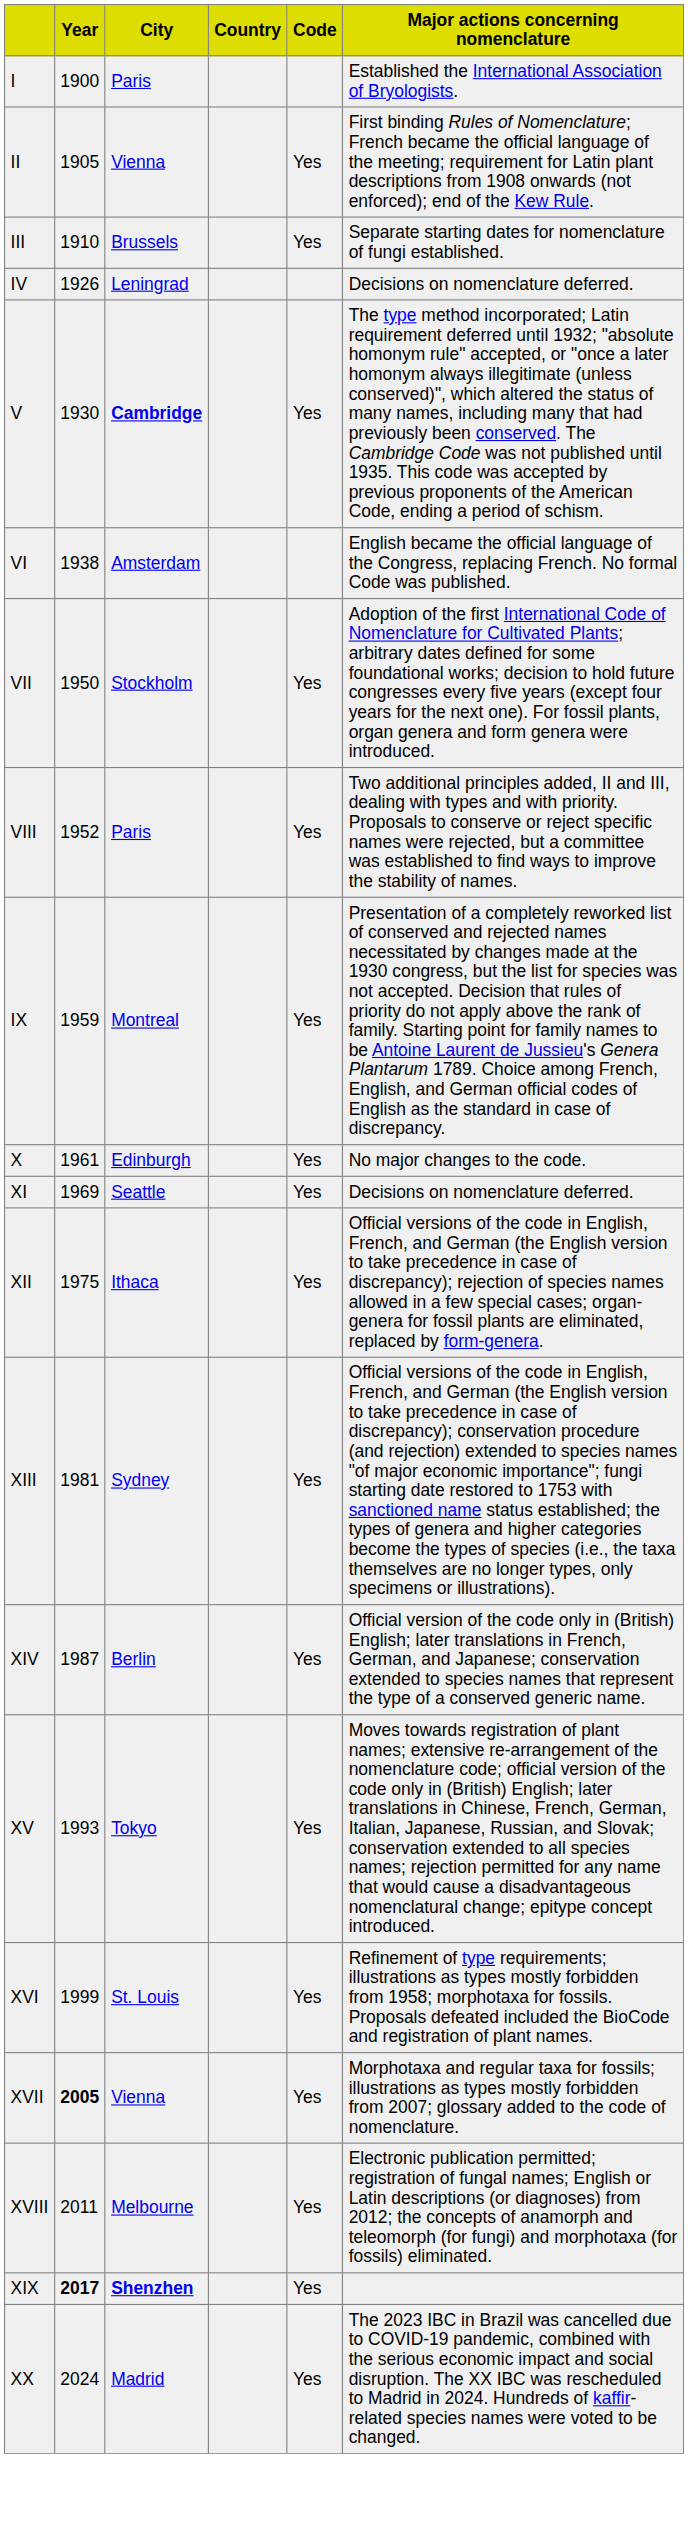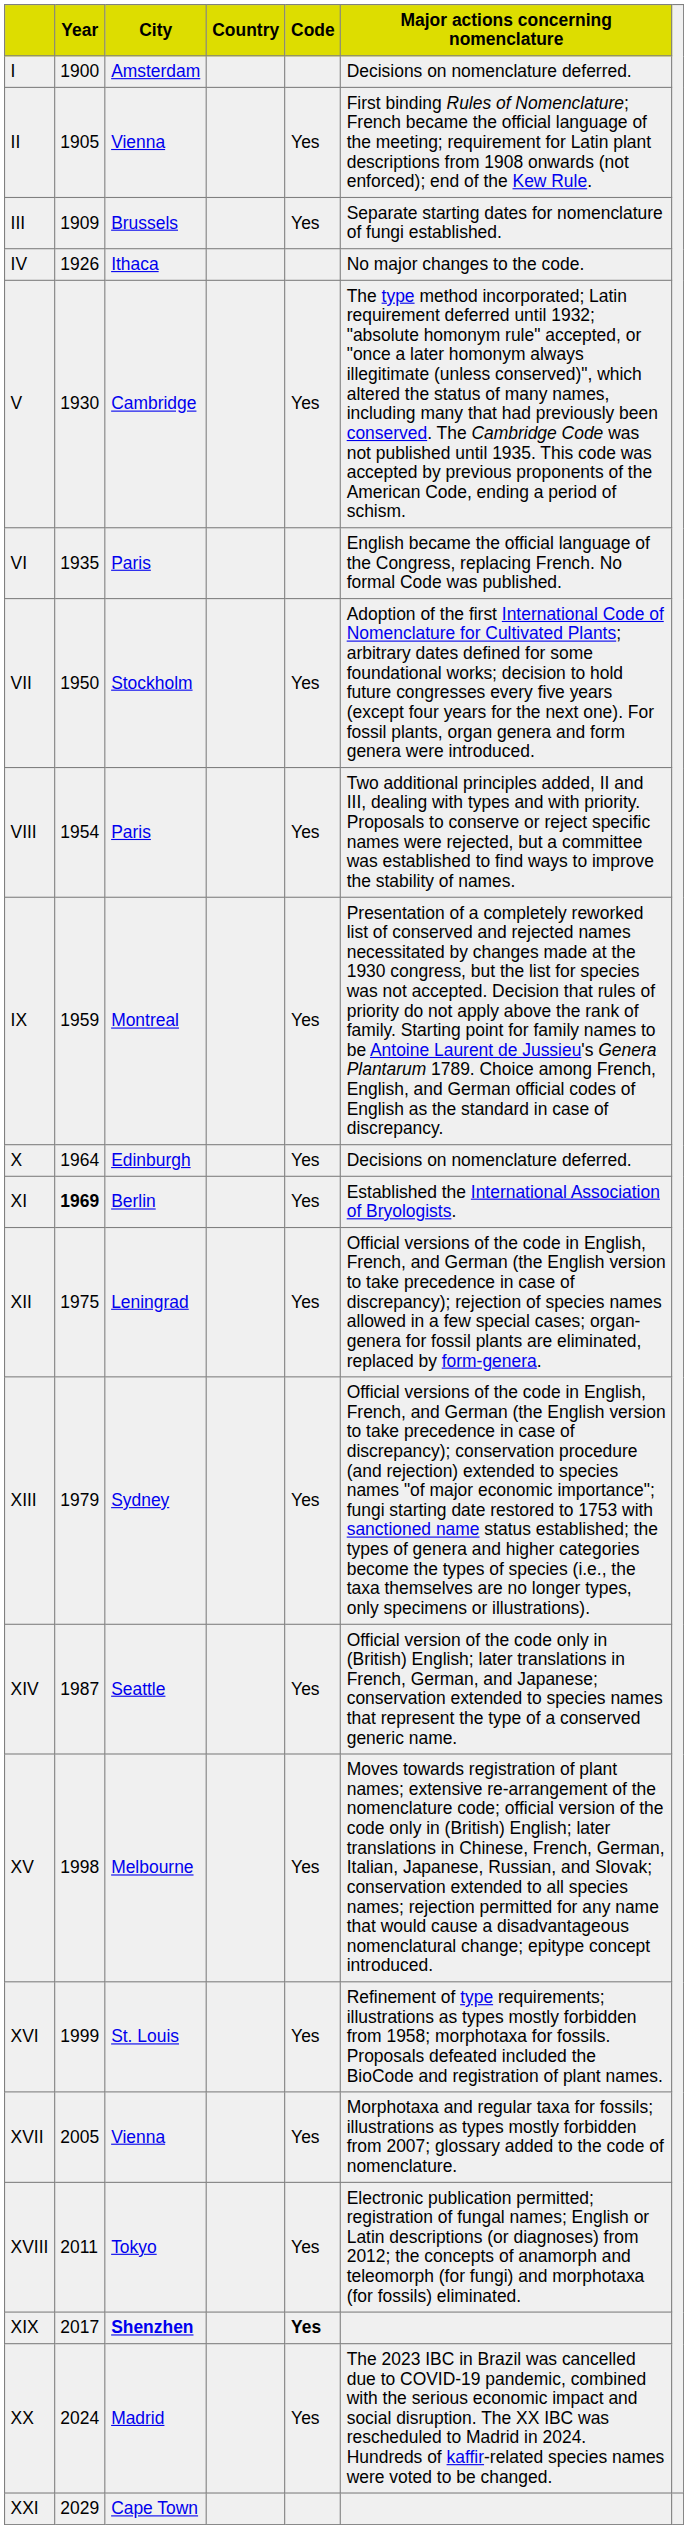 <table border=1 cellspacing=0 cellpadding=5 style="border-collapse: collapse; background:#f0f0f0;">
 <tr bgcolor=#dddddd;>
 <th></th>
 <th>Year</th>
 <th>City</th>
 <th>Country</th>
 <th>Code</th>
 <th>Major actions concerning nomenclature</th>
 </tr>
 <tr>
 <td>I</td>
 <td>1900</td>
-<td><a href='#'>Paris</a></td>
+<td><a href='#'>Amsterdam</a></td>
 <td></td>
 <td></td>
-<td>Established the <a href='#'>International Association of Bryologists</a>.</td>
+<td>Decisions on nomenclature deferred.</td>
 </tr>
 <tr>
 <td>II</td>
 <td>1905</td>
 <td><a href='#'>Vienna</a></td>
 <td></td>
 <td>Yes</td>
 <td>First binding <em>Rules of Nomenclature</em>; French became the official language of the meeting; requirement for Latin plant descriptions from 1908 onwards (not enforced); end of the <a href='#'>Kew Rule</a>.</td>
 </tr>
 <tr>
 <td>III</td>
-<td>1910</td>
+<td>1909</td>
 <td><a href='#'>Brussels</a></td>
 <td></td>
 <td>Yes</td>
 <td>Separate starting dates for nomenclature of fungi established.</td>
 </tr>
 <tr>
 <td>IV</td>
 <td>1926</td>
-<td><a href='#'>Leningrad</a></td>
+<td><a href='#'>Ithaca</a></td>
 <td></td>
 <td></td>
-<td>Decisions on nomenclature deferred.</td>
+<td>No major changes to the code.</td>
 </tr>
 <tr>
 <td>V</td>
 <td>1930</td>
-<td><strong><a href='#'>Cambridge</a></strong></td>
+<td><a href='#'>Cambridge</a></td>
 <td></td>
 <td>Yes</td>
 <td>The <a href='#'>type</a> method incorporated; Latin requirement deferred until 1932; "absolute homonym rule" accepted, or "once a later homonym always illegitimate (unless conserved)", which altered the status of many names, including many that had previously been <a href='#'>conserved</a>. The <em>Cambridge Code</em> was not published until 1935. This code was accepted by previous proponents of the American Code, ending a period of schism.</td>
 </tr>
 <tr>
 <td>VI</td>
-<td>1938</td>
-<td><a href='#'>Amsterdam</a></td>
+<td>1935</td>
+<td><a href='#'>Paris</a></td>
 <td></td>
 <td></td>
 <td>English became the official language of the Congress, replacing French. No formal Code was published.</td>
 </tr>
 <tr>
 <td>VII</td>
 <td>1950</td>
 <td><a href='#'>Stockholm</a></td>
 <td></td>
 <td>Yes</td>
 <td>Adoption of the first <a href='#'>International Code of Nomenclature for Cultivated Plants</a>; arbitrary dates defined for some foundational works; decision to hold future congresses every five years (except four years for the next one). For fossil plants, organ genera and form genera were introduced.</td>
 </tr>
 <tr>
 <td>VIII</td>
-<td>1952</td>
+<td>1954</td>
 <td><a href='#'>Paris</a></td>
 <td></td>
 <td>Yes</td>
 <td>Two additional principles added, II and III, dealing with types and with priority. Proposals to conserve or reject specific names were rejected, but a committee was established to find ways to improve the stability of names.</td>
 </tr>
 <tr>
 <td>IX</td>
 <td>1959</td>
 <td><a href='#'>Montreal</a></td>
 <td></td>
 <td>Yes</td>
 <td>Presentation of a completely reworked list of conserved and rejected names necessitated by changes made at the 1930 congress, but the list for species was not accepted. Decision that rules of priority do not apply above the rank of family. Starting point for family names to be <a href='#'>Antoine Laurent de Jussieu</a>'s <em>Genera Plantarum</em> 1789. Choice among French, English, and German official codes of English as the standard in case of discrepancy.</td>
 </tr>
 <tr>
 <td>X</td>
-<td>1961</td>
+<td>1964</td>
 <td><a href='#'>Edinburgh</a></td>
-<td></td>
-<td>Yes</td>
-<td>No major changes to the code.</td>
-</tr>
-<tr>
-<td>XI</td>
-<td>1969</td>
-<td><a href='#'>Seattle</a></td>
 <td></td>
 <td>Yes</td>
 <td>Decisions on nomenclature deferred.</td>
 </tr>
 <tr>
+<td>XI</td>
+<td><strong>1969</strong></td>
+<td><a href='#'>Berlin</a></td>
+<td></td>
+<td>Yes</td>
+<td>Established the <a href='#'>International Association of Bryologists</a>.</td>
+</tr>
+<tr>
 <td>XII</td>
 <td>1975</td>
-<td><a href='#'>Ithaca</a></td>
+<td><a href='#'>Leningrad</a></td>
 <td></td>
 <td>Yes</td>
 <td>Official versions of the code in English, French, and German (the English version to take precedence in case of discrepancy); rejection of species names allowed in a few special cases; organ-genera for fossil plants are eliminated, replaced by <a href='#'>form-genera</a>.</td>
 </tr>
 <tr>
 <td>XIII</td>
-<td>1981</td>
+<td>1979</td>
 <td><a href='#'>Sydney</a></td>
 <td></td>
 <td>Yes</td>
 <td>Official versions of the code in English, French, and German (the English version to take precedence in case of discrepancy); conservation procedure (and rejection) extended to species names "of major economic importance"; fungi starting date restored to 1753 with <a href='#'>sanctioned name</a> status established; the types of genera and higher categories become the types of species (i.e., the taxa themselves are no longer types, only specimens or illustrations).</td>
 </tr>
 <tr>
 <td>XIV</td>
 <td>1987</td>
-<td><a href='#'>Berlin</a></td>
+<td><a href='#'>Seattle</a></td>
 <td></td>
 <td>Yes</td>
 <td>Official version of the code only in (British) English; later translations in French, German, and Japanese; conservation extended to species names that represent the type of a conserved generic name.</td>
 </tr>
 <tr>
 <td>XV</td>
-<td>1993</td>
-<td><a href='#'>Tokyo</a></td>
+<td>1998</td>
+<td><a href='#'>Melbourne</a></td>
 <td></td>
 <td>Yes</td>
 <td>Moves towards registration of plant names; extensive re-arrangement of the nomenclature code; official version of the code only in (British) English; later translations in Chinese, French, German, Italian, Japanese, Russian, and Slovak; conservation extended to all species names; rejection permitted for any name that would cause a disadvantageous nomenclatural change; epitype concept introduced.</td>
 </tr>
 <tr>
 <td>XVI</td>
 <td>1999</td>
 <td><a href='#'>St. Louis</a></td>
 <td></td>
 <td>Yes</td>
 <td>Refinement of <a href='#'>type</a> requirements; illustrations as types mostly forbidden from 1958; morphotaxa for fossils. Proposals defeated included the BioCode and registration of plant names.</td>
 </tr>
 <tr>
 <td>XVII</td>
-<td><strong>2005</strong></td>
+<td>2005</td>
 <td><a href='#'>Vienna</a></td>
 <td></td>
 <td>Yes</td>
 <td>Morphotaxa and regular taxa for fossils; illustrations as types mostly forbidden from 2007; glossary added to the code of nomenclature.</td>
 </tr>
 <tr>
 <td>XVIII</td>
 <td>2011</td>
-<td><a href='#'>Melbourne</a></td>
+<td><a href='#'>Tokyo</a></td>
 <td></td>
 <td>Yes</td>
 <td>Electronic publication permitted; registration of fungal names; English or Latin descriptions (or diagnoses) from 2012; the concepts of anamorph and teleomorph (for fungi) and morphotaxa (for fossils) eliminated.</td>
 </tr>
 <tr>
 <td>XIX</td>
-<td><strong>2017</strong></td>
+<td>2017</td>
 <td><strong><a href='#'>Shenzhen</a></strong></td>
 <td></td>
-<td>Yes</td>
+<td><strong>Yes</strong></td>
 <td></td>
 </tr>
 <tr>
 <td>XX</td>
 <td>2024</td>
 <td><a href='#'>Madrid</a></td>
 <td></td>
 <td>Yes</td>
 <td>The 2023 IBC in Brazil was cancelled due to COVID-19 pandemic, combined with the serious economic impact and social disruption. The XX IBC was rescheduled to Madrid in 2024. Hundreds of <a href='#'>kaffir</a>-related species names were voted to be changed.</td>
 </tr>
+<tr>
+<td>XXI</td>
+<td>2029</td>
+<td><a href='#'>Cape Town</a></td>
+<td></td>
+<td></td>
+<td></td>
+<td></td>
+</tr>
 </table>
